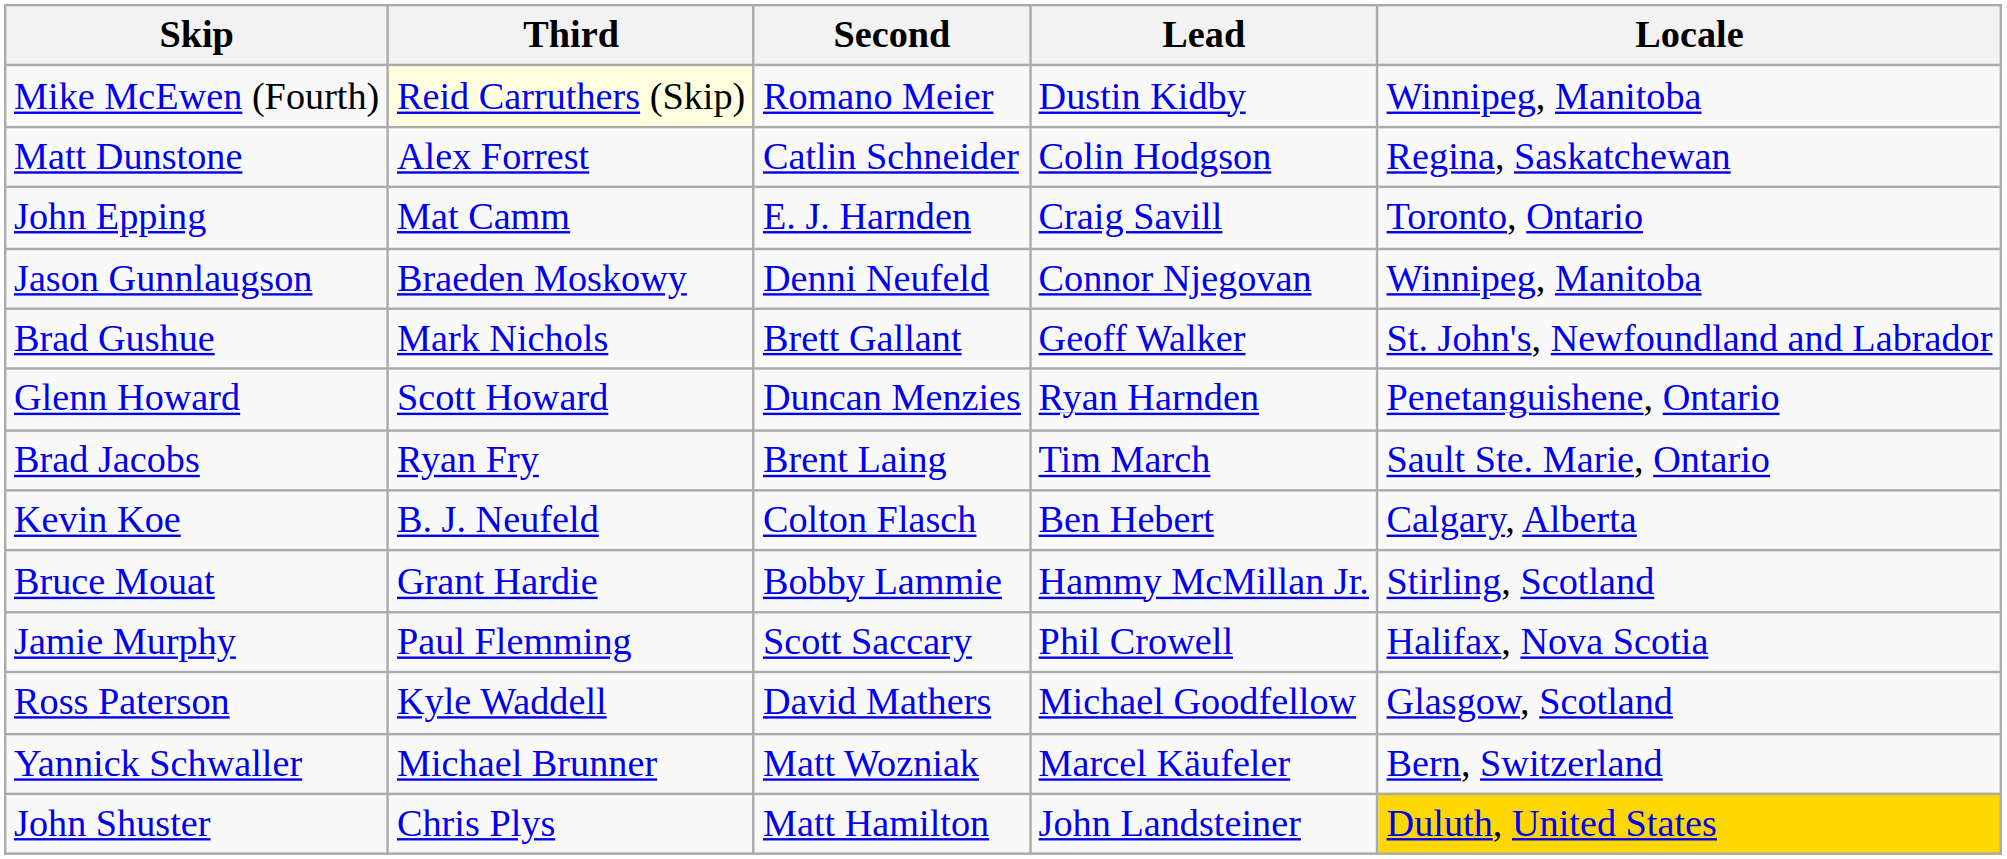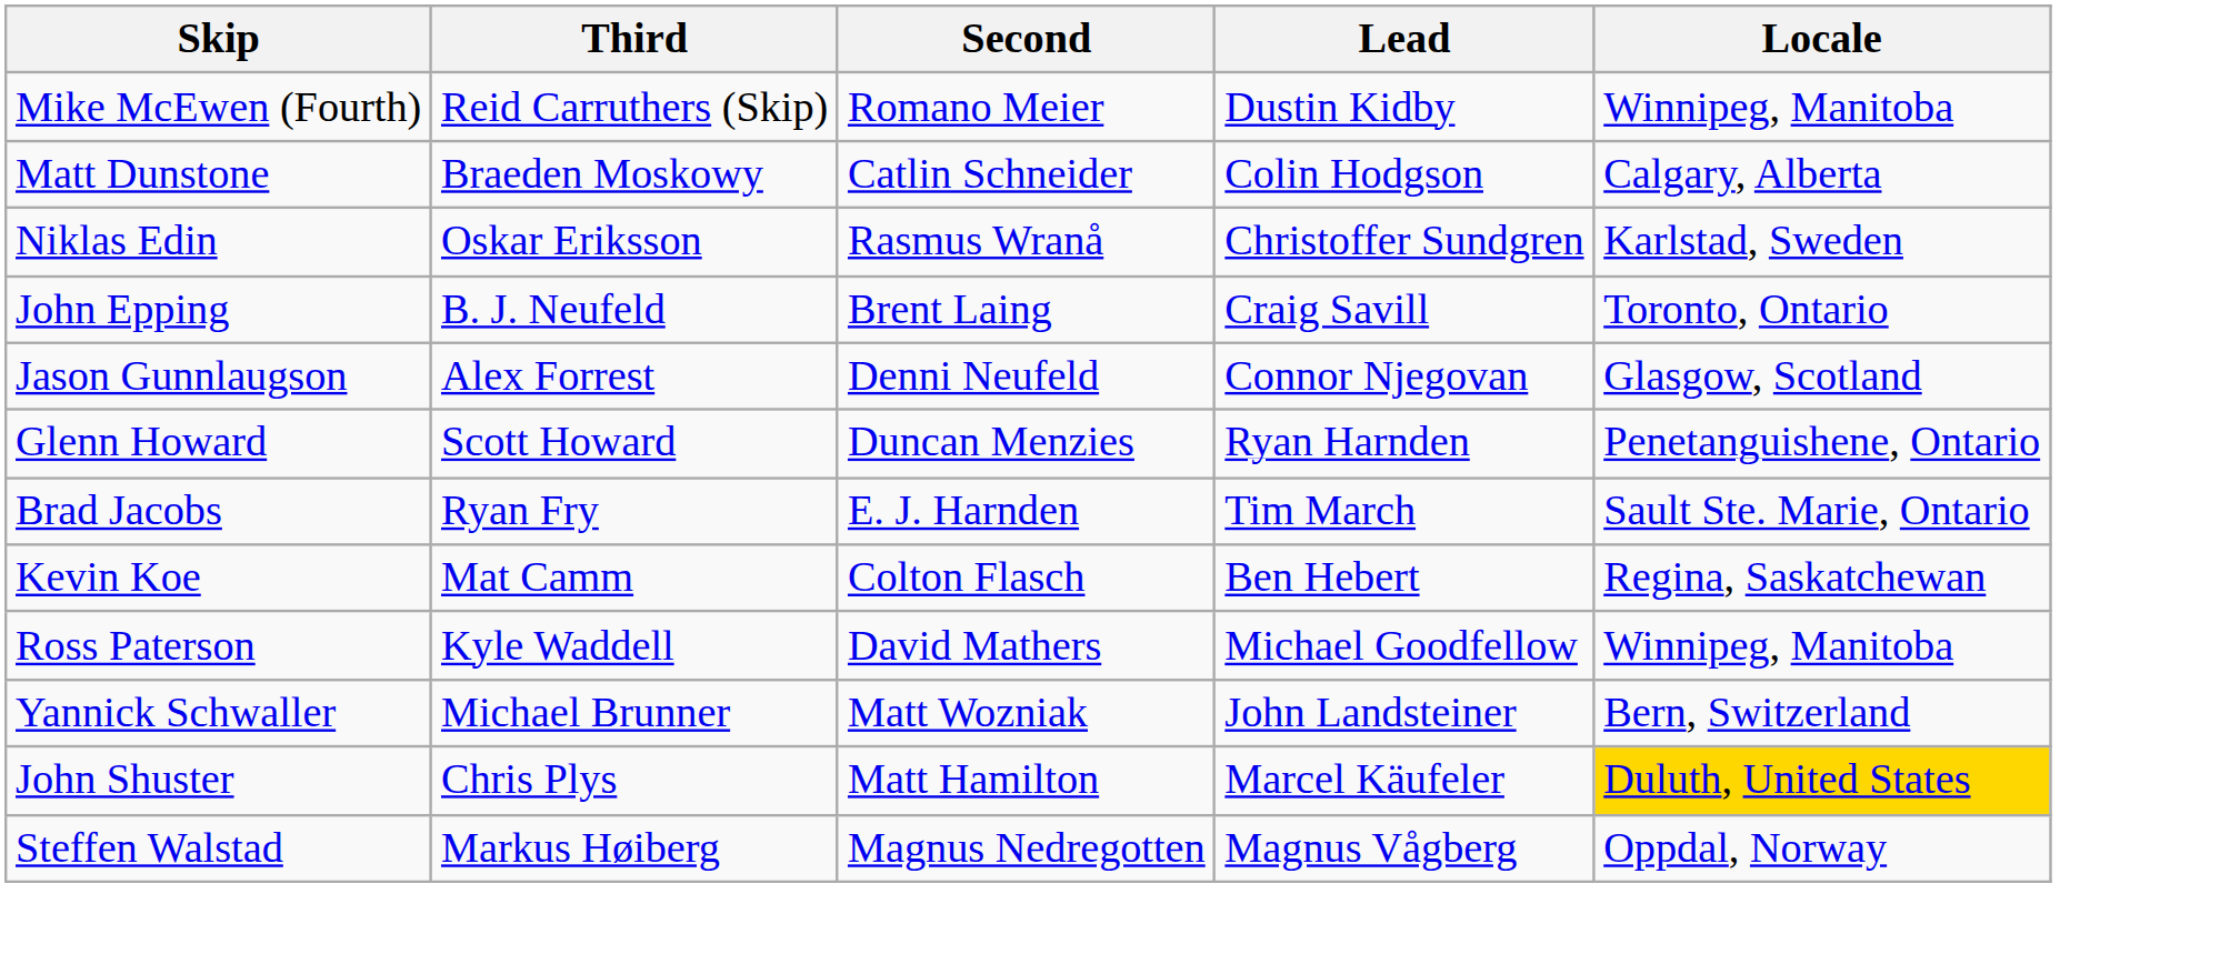 <table class=wikitable>
 <tr>
 <th>Skip</th>
 <th>Third</th>
 <th>Second</th>
 <th>Lead</th>
 <th>Locale</th>
 </tr>
 <tr>
 <td><a href='#'>Mike McEwen</a> (Fourth)</td>
-<td style="background: lightyellow;"><a href='#'>Reid Carruthers</a> (Skip)</td>
+<td><a href='#'>Reid Carruthers</a> (Skip)</td>
 <td><a href='#'>Romano Meier</a></td>
 <td><a href='#'>Dustin Kidby</a></td>
 <td> <a href='#'>Winnipeg</a>, <a href='#'>Manitoba</a></td>
 </tr>
 <tr>
 <td><a href='#'>Matt Dunstone</a></td>
-<td><a href='#'>Alex Forrest</a></td>
+<td><a href='#'>Braeden Moskowy</a></td>
 <td><a href='#'>Catlin Schneider</a></td>
 <td><a href='#'>Colin Hodgson</a></td>
-<td> <a href='#'>Regina</a>, <a href='#'>Saskatchewan</a></td>
+<td> <a href='#'>Calgary</a>, <a href='#'>Alberta</a></td>
+</tr>
+<tr>
+<td><a href='#'>Niklas Edin</a></td>
+<td><a href='#'>Oskar Eriksson</a></td>
+<td><a href='#'>Rasmus Wranå</a></td>
+<td><a href='#'>Christoffer Sundgren</a></td>
+<td> <a href='#'>Karlstad</a>, <a href='#'>Sweden</a></td>
 </tr>
 <tr>
 <td><a href='#'>John Epping</a></td>
-<td><a href='#'>Mat Camm</a></td>
-<td><a href='#'>E. J. Harnden</a></td>
+<td><a href='#'>B. J. Neufeld</a></td>
+<td><a href='#'>Brent Laing</a></td>
 <td><a href='#'>Craig Savill</a></td>
 <td> <a href='#'>Toronto</a>, <a href='#'>Ontario</a></td>
 </tr>
 <tr>
 <td><a href='#'>Jason Gunnlaugson</a></td>
-<td><a href='#'>Braeden Moskowy</a></td>
+<td><a href='#'>Alex Forrest</a></td>
 <td><a href='#'>Denni Neufeld</a></td>
 <td><a href='#'>Connor Njegovan</a></td>
-<td> <a href='#'>Winnipeg</a>, <a href='#'>Manitoba</a></td>
-</tr>
-<tr>
-<td><a href='#'>Brad Gushue</a></td>
-<td><a href='#'>Mark Nichols</a></td>
-<td><a href='#'>Brett Gallant</a></td>
-<td><a href='#'>Geoff Walker</a></td>
-<td> <a href='#'>St. John's</a>, <a href='#'>Newfoundland and Labrador</a></td>
+<td> <a href='#'>Glasgow</a>, <a href='#'>Scotland</a></td>
 </tr>
 <tr>
 <td><a href='#'>Glenn Howard</a></td>
 <td><a href='#'>Scott Howard</a></td>
 <td><a href='#'>Duncan Menzies</a></td>
 <td><a href='#'>Ryan Harnden</a></td>
 <td> <a href='#'>Penetanguishene</a>, <a href='#'>Ontario</a></td>
 </tr>
 <tr>
 <td><a href='#'>Brad Jacobs</a></td>
 <td><a href='#'>Ryan Fry</a></td>
-<td><a href='#'>Brent Laing</a></td>
+<td><a href='#'>E. J. Harnden</a></td>
 <td><a href='#'>Tim March</a></td>
 <td> <a href='#'>Sault Ste. Marie</a>, <a href='#'>Ontario</a></td>
 </tr>
 <tr>
 <td><a href='#'>Kevin Koe</a></td>
-<td><a href='#'>B. J. Neufeld</a></td>
+<td><a href='#'>Mat Camm</a></td>
 <td><a href='#'>Colton Flasch</a></td>
 <td><a href='#'>Ben Hebert</a></td>
-<td> <a href='#'>Calgary</a>, <a href='#'>Alberta</a></td>
-</tr>
-<tr>
-<td><a href='#'>Bruce Mouat</a></td>
-<td><a href='#'>Grant Hardie</a></td>
-<td><a href='#'>Bobby Lammie</a></td>
-<td><a href='#'>Hammy McMillan Jr.</a></td>
-<td> <a href='#'>Stirling</a>, <a href='#'>Scotland</a></td>
-</tr>
-<tr>
-<td><a href='#'>Jamie Murphy</a></td>
-<td><a href='#'>Paul Flemming</a></td>
-<td><a href='#'>Scott Saccary</a></td>
-<td><a href='#'>Phil Crowell</a></td>
-<td> <a href='#'>Halifax</a>, <a href='#'>Nova Scotia</a></td>
+<td> <a href='#'>Regina</a>, <a href='#'>Saskatchewan</a></td>
 </tr>
 <tr>
 <td><a href='#'>Ross Paterson</a></td>
 <td><a href='#'>Kyle Waddell</a></td>
 <td><a href='#'>David Mathers</a></td>
 <td><a href='#'>Michael Goodfellow</a></td>
-<td> <a href='#'>Glasgow</a>, <a href='#'>Scotland</a></td>
+<td> <a href='#'>Winnipeg</a>, <a href='#'>Manitoba</a></td>
 </tr>
 <tr>
 <td><a href='#'>Yannick Schwaller</a></td>
 <td><a href='#'>Michael Brunner</a></td>
 <td><a href='#'>Matt Wozniak</a></td>
-<td><a href='#'>Marcel Käufeler</a></td>
+<td><a href='#'>John Landsteiner</a></td>
 <td> <a href='#'>Bern</a>, <a href='#'>Switzerland</a></td>
 </tr>
 <tr>
 <td><a href='#'>John Shuster</a></td>
 <td><a href='#'>Chris Plys</a></td>
 <td><a href='#'>Matt Hamilton</a></td>
-<td><a href='#'>John Landsteiner</a></td>
+<td><a href='#'>Marcel Käufeler</a></td>
 <td style="background: gold;"> <a href='#'>Duluth</a>, <a href='#'>United States</a></td>
 </tr>
+<tr>
+<td><a href='#'>Steffen Walstad</a></td>
+<td><a href='#'>Markus Høiberg</a></td>
+<td><a href='#'>Magnus Nedregotten</a></td>
+<td><a href='#'>Magnus Vågberg</a></td>
+<td> <a href='#'>Oppdal</a>, <a href='#'>Norway</a></td>
+</tr>
 </table>
